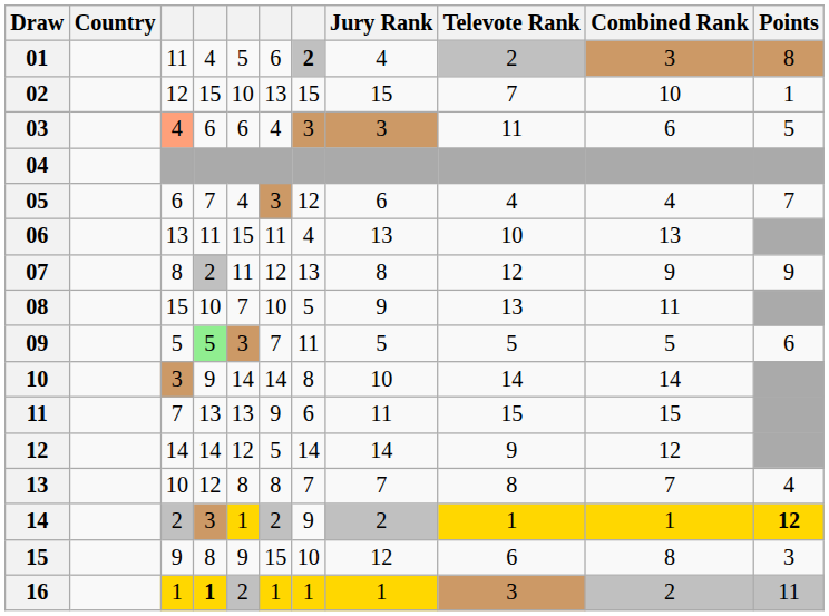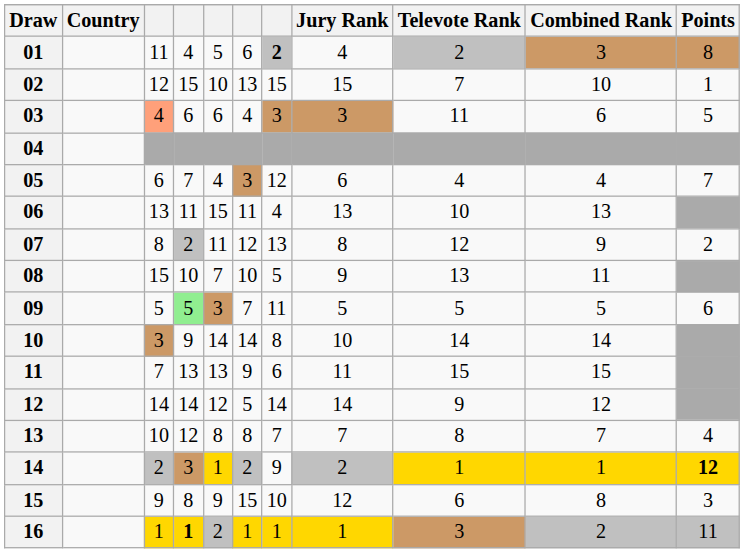 <table class="sortable wikitable collapsible plainrowheaders" style="text-align:center;">
 <tr>
 </tr>
 <tr>
 <th scope="col">Draw</th>
 <th scope="col">Country</th>
 <th scope="col"><small></small></th>
 <th scope="col"><small></small></th>
 <th scope="col"><small></small></th>
 <th scope="col"><small></small></th>
 <th scope="col"><small></small></th>
 <th scope="col">Jury Rank</th>
 <th scope="col">Televote Rank</th>
 <th scope="col">Combined Rank</th>
 <th scope="col">Points</th>
 </tr>
 <tr>
 <th scope="row" style="text-align:center;">01</th>
 <td style="text-align:left;"></td>
 <td>11</td>
 <td>4</td>
 <td>5</td>
 <td>6</td>
 <td style="background:silver;"><strong>2</strong></td>
 <td>4</td>
 <td style="background:silver;">2</td>
 <td style="background:#CC9966;">3</td>
 <td style="background:#CC9966;">8</td>
 </tr>
 <tr>
 <th scope="row" style="text-align:center;">02</th>
 <td style="text-align:left;"></td>
 <td>12</td>
 <td>15</td>
 <td>10</td>
 <td>13</td>
 <td>15</td>
 <td>15</td>
 <td>7</td>
 <td>10</td>
 <td>1</td>
 </tr>
 <tr>
 <th scope="row" style="text-align:center;">03</th>
 <td style="text-align:left;"></td>
 <td style="background: lightsalmon;">4</td>
 <td>6</td>
 <td>6</td>
 <td>4</td>
 <td style="background:#CC9966;">3</td>
 <td style="background:#CC9966;">3</td>
 <td>11</td>
 <td>6</td>
 <td>5</td>
 </tr>
 <tr class="sortbottom">
 <th scope="row" style="text-align:center;">04</th>
 <td style="text-align:left;"></td>
 <td style="background:#AAAAAA;"></td>
 <td style="background:#AAAAAA;"></td>
 <td style="background:#AAAAAA;"></td>
 <td style="background:#AAAAAA;"></td>
 <td style="background:#AAAAAA;"></td>
 <td style="background:#AAAAAA;"></td>
 <td style="background:#AAAAAA;"></td>
 <td style="background:#AAAAAA;"></td>
 <td style="background:#AAAAAA;"></td>
 </tr>
 <tr>
 <th scope="row" style="text-align:center;">05</th>
 <td style="text-align:left;"></td>
 <td>6</td>
 <td>7</td>
 <td>4</td>
 <td style="background:#CC9966;">3</td>
 <td>12</td>
 <td>6</td>
 <td>4</td>
 <td>4</td>
 <td>7</td>
 </tr>
 <tr>
 <th scope="row" style="text-align:center;">06</th>
 <td style="text-align:left;"></td>
 <td>13</td>
 <td>11</td>
 <td>15</td>
 <td>11</td>
 <td>4</td>
 <td>13</td>
 <td>10</td>
 <td>13</td>
 <td style="background:#AAAAAA;"></td>
 </tr>
 <tr>
 <th scope="row" style="text-align:center;">07</th>
 <td style="text-align:left;"></td>
 <td>8</td>
 <td style="background:silver;">2</td>
 <td>11</td>
 <td>12</td>
 <td>13</td>
 <td>8</td>
 <td>12</td>
 <td>9</td>
-<td>9</td>
+<td>2</td>
 </tr>
 <tr>
 <th scope="row" style="text-align:center;">08</th>
 <td style="text-align:left;"></td>
 <td>15</td>
 <td>10</td>
 <td>7</td>
 <td>10</td>
 <td>5</td>
 <td>9</td>
 <td>13</td>
 <td>11</td>
 <td style="background:#AAAAAA;"></td>
 </tr>
 <tr>
 <th scope="row" style="text-align:center;">09</th>
 <td style="text-align:left;"></td>
 <td>5</td>
 <td style="background: lightgreen;">5</td>
 <td style="background:#CC9966;">3</td>
 <td>7</td>
 <td>11</td>
 <td>5</td>
 <td>5</td>
 <td>5</td>
 <td>6</td>
 </tr>
 <tr>
 <th scope="row" style="text-align:center;">10</th>
 <td style="text-align:left;"></td>
 <td style="background:#CC9966;">3</td>
 <td>9</td>
 <td>14</td>
 <td>14</td>
 <td>8</td>
 <td>10</td>
 <td>14</td>
 <td>14</td>
 <td style="background:#AAAAAA;"></td>
 </tr>
 <tr>
 <th scope="row" style="text-align:center;">11</th>
 <td style="text-align:left;"></td>
 <td>7</td>
 <td>13</td>
 <td>13</td>
 <td>9</td>
 <td>6</td>
 <td>11</td>
 <td>15</td>
 <td>15</td>
 <td style="background:#AAAAAA;"></td>
 </tr>
 <tr>
 <th scope="row" style="text-align:center;">12</th>
 <td style="text-align:left;"></td>
 <td>14</td>
 <td>14</td>
 <td>12</td>
 <td>5</td>
 <td>14</td>
 <td>14</td>
 <td>9</td>
 <td>12</td>
 <td style="background:#AAAAAA;"></td>
 </tr>
 <tr>
 <th scope="row" style="text-align:center;">13</th>
 <td style="text-align:left;"></td>
 <td>10</td>
 <td>12</td>
 <td>8</td>
 <td>8</td>
 <td>7</td>
 <td>7</td>
 <td>8</td>
 <td>7</td>
 <td>4</td>
 </tr>
 <tr>
 <th scope="row" style="text-align:center;">14</th>
 <td style="text-align:left;"></td>
 <td style="background:silver;">2</td>
 <td style="background:#CC9966;">3</td>
 <td style="background:gold;">1</td>
 <td style="background:silver;">2</td>
 <td>9</td>
 <td style="background:silver;">2</td>
 <td style="background:gold;">1</td>
 <td style="background:gold;">1</td>
 <td style="background:gold;"><strong>12</strong></td>
 </tr>
 <tr>
 <th scope="row" style="text-align:center;">15</th>
 <td style="text-align:left;"></td>
 <td>9</td>
 <td>8</td>
 <td>9</td>
 <td>15</td>
 <td>10</td>
 <td>12</td>
 <td>6</td>
 <td>8</td>
 <td>3</td>
 </tr>
 <tr>
 <th scope="row" style="text-align:center;">16</th>
 <td style="text-align:left;"></td>
 <td style="background:gold;">1</td>
 <td style="background:gold;"><strong>1</strong></td>
 <td style="background:silver;">2</td>
 <td style="background:gold;">1</td>
 <td style="background:gold;">1</td>
 <td style="background:gold;">1</td>
 <td style="background:#CC9966;">3</td>
 <td style="background:silver;">2</td>
 <td style="background:silver;">11</td>
 </tr>
 </table>
